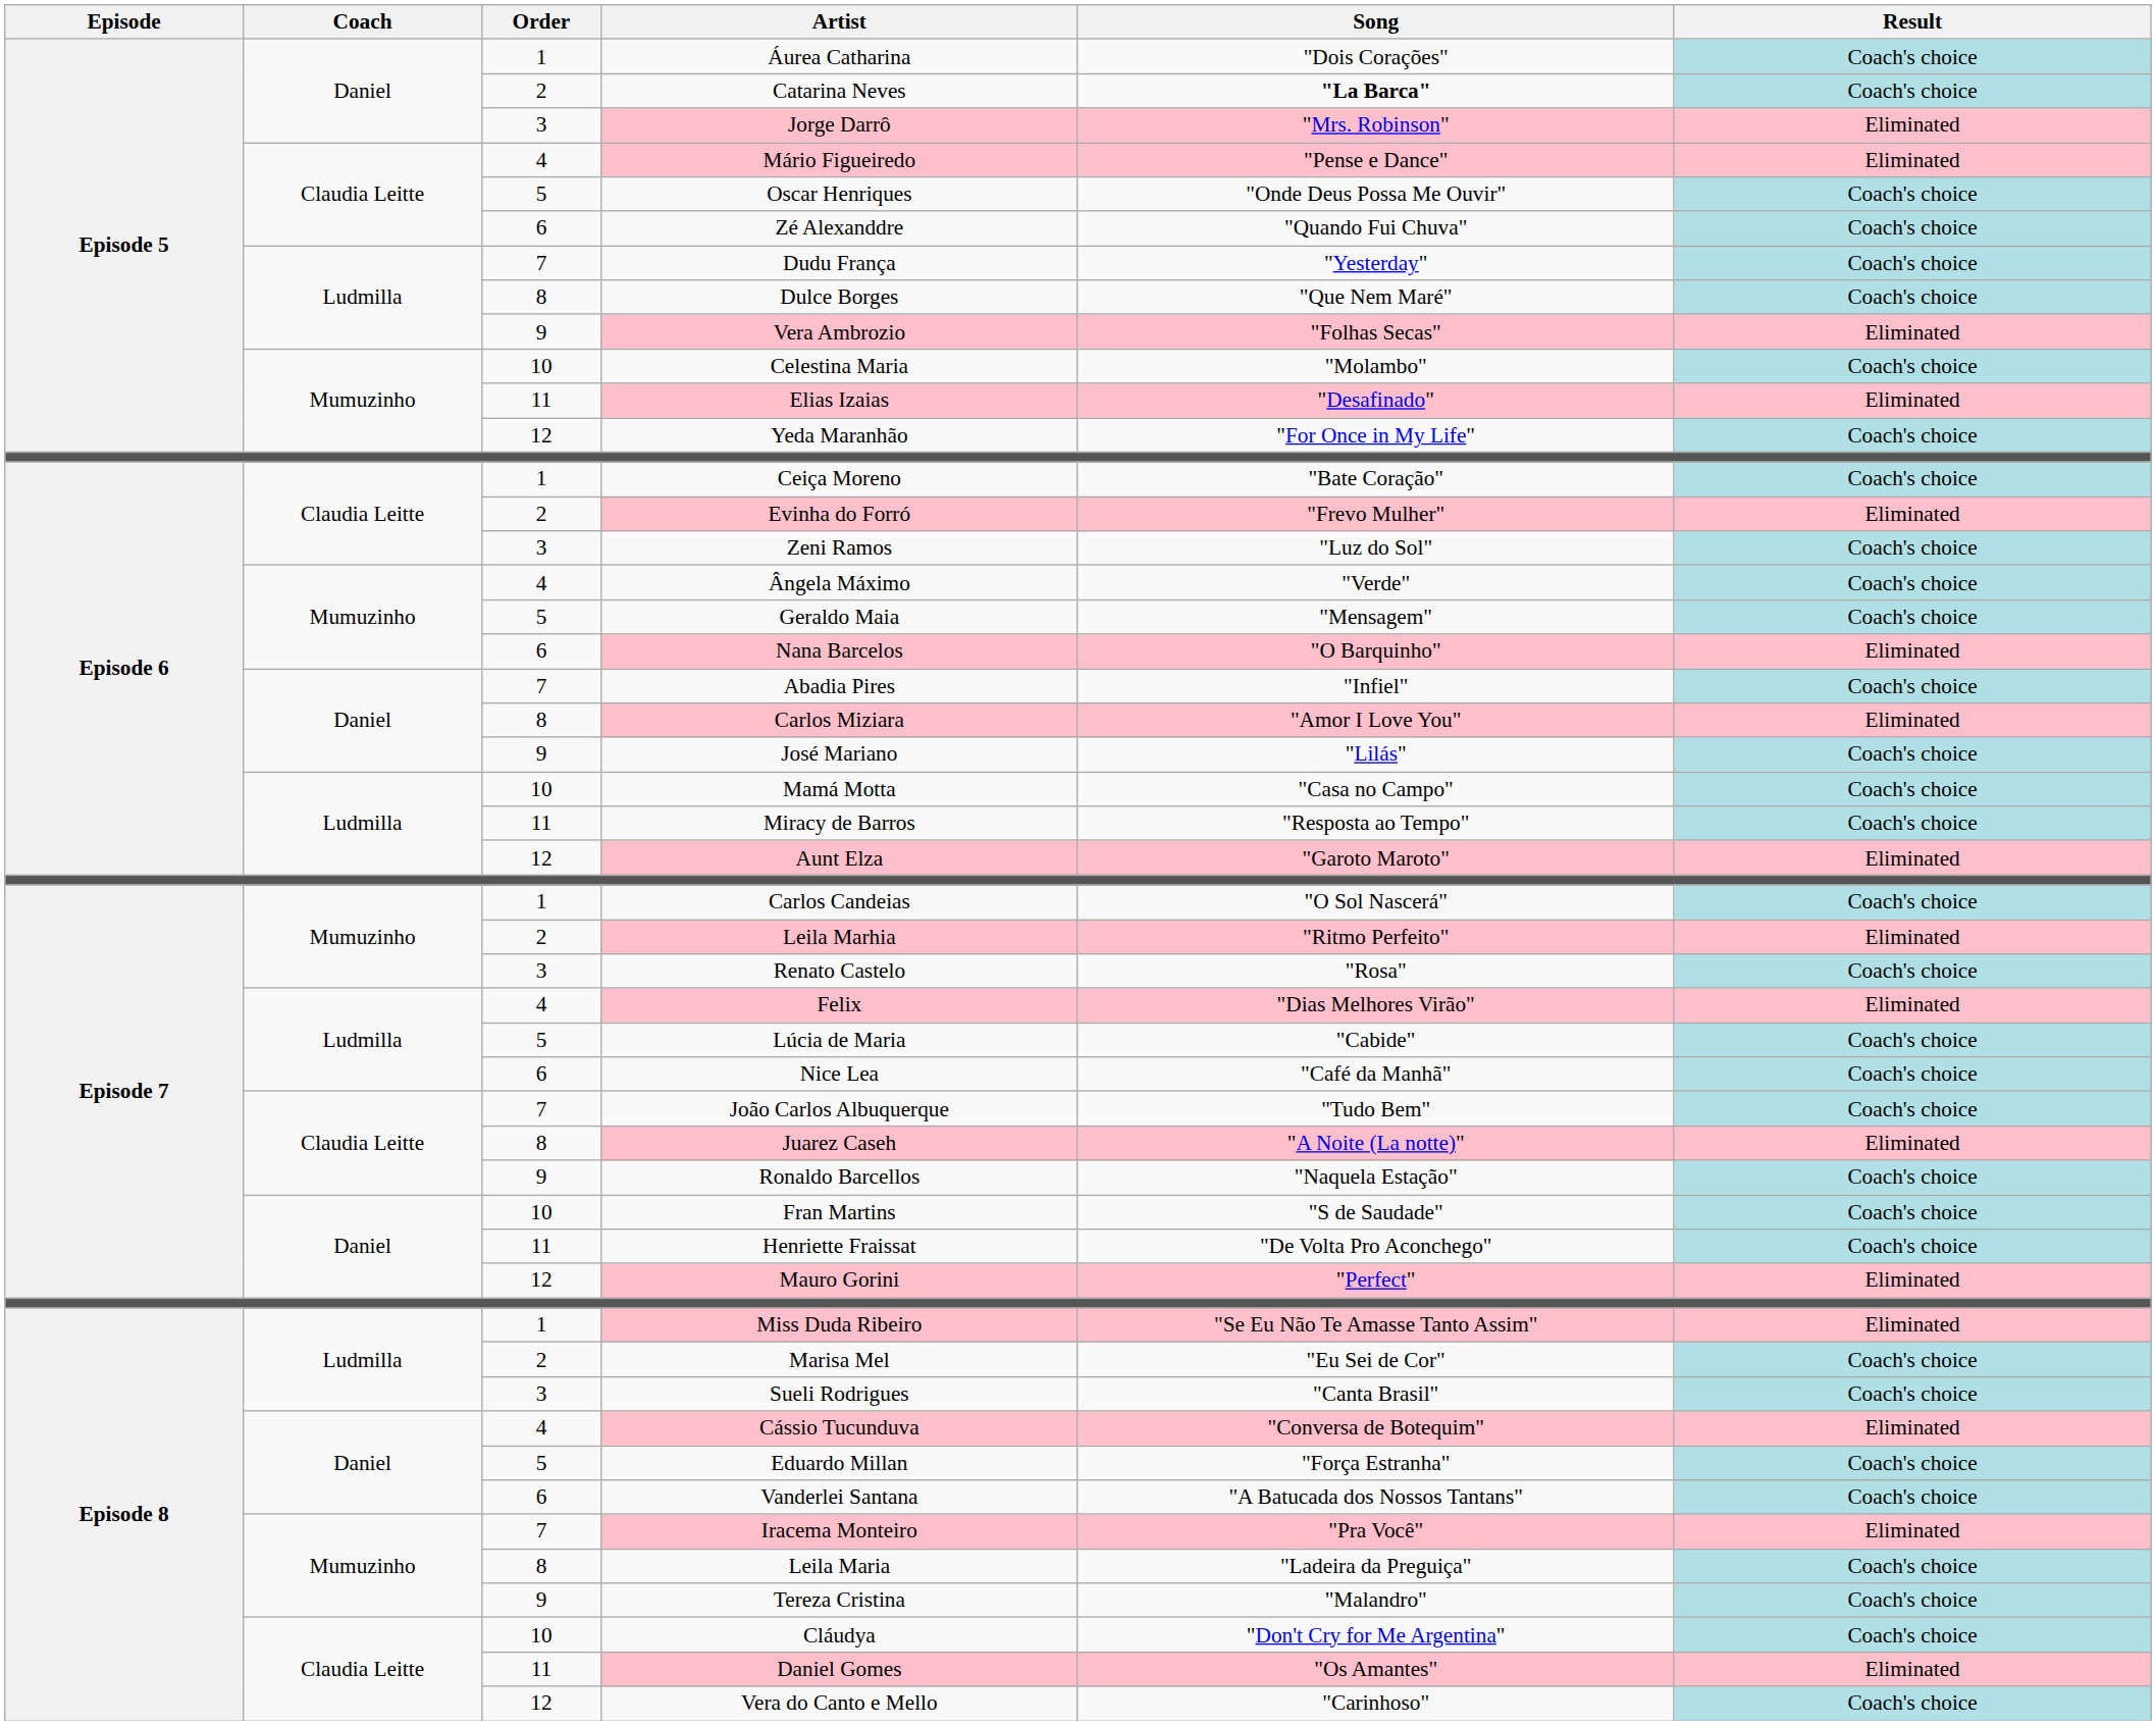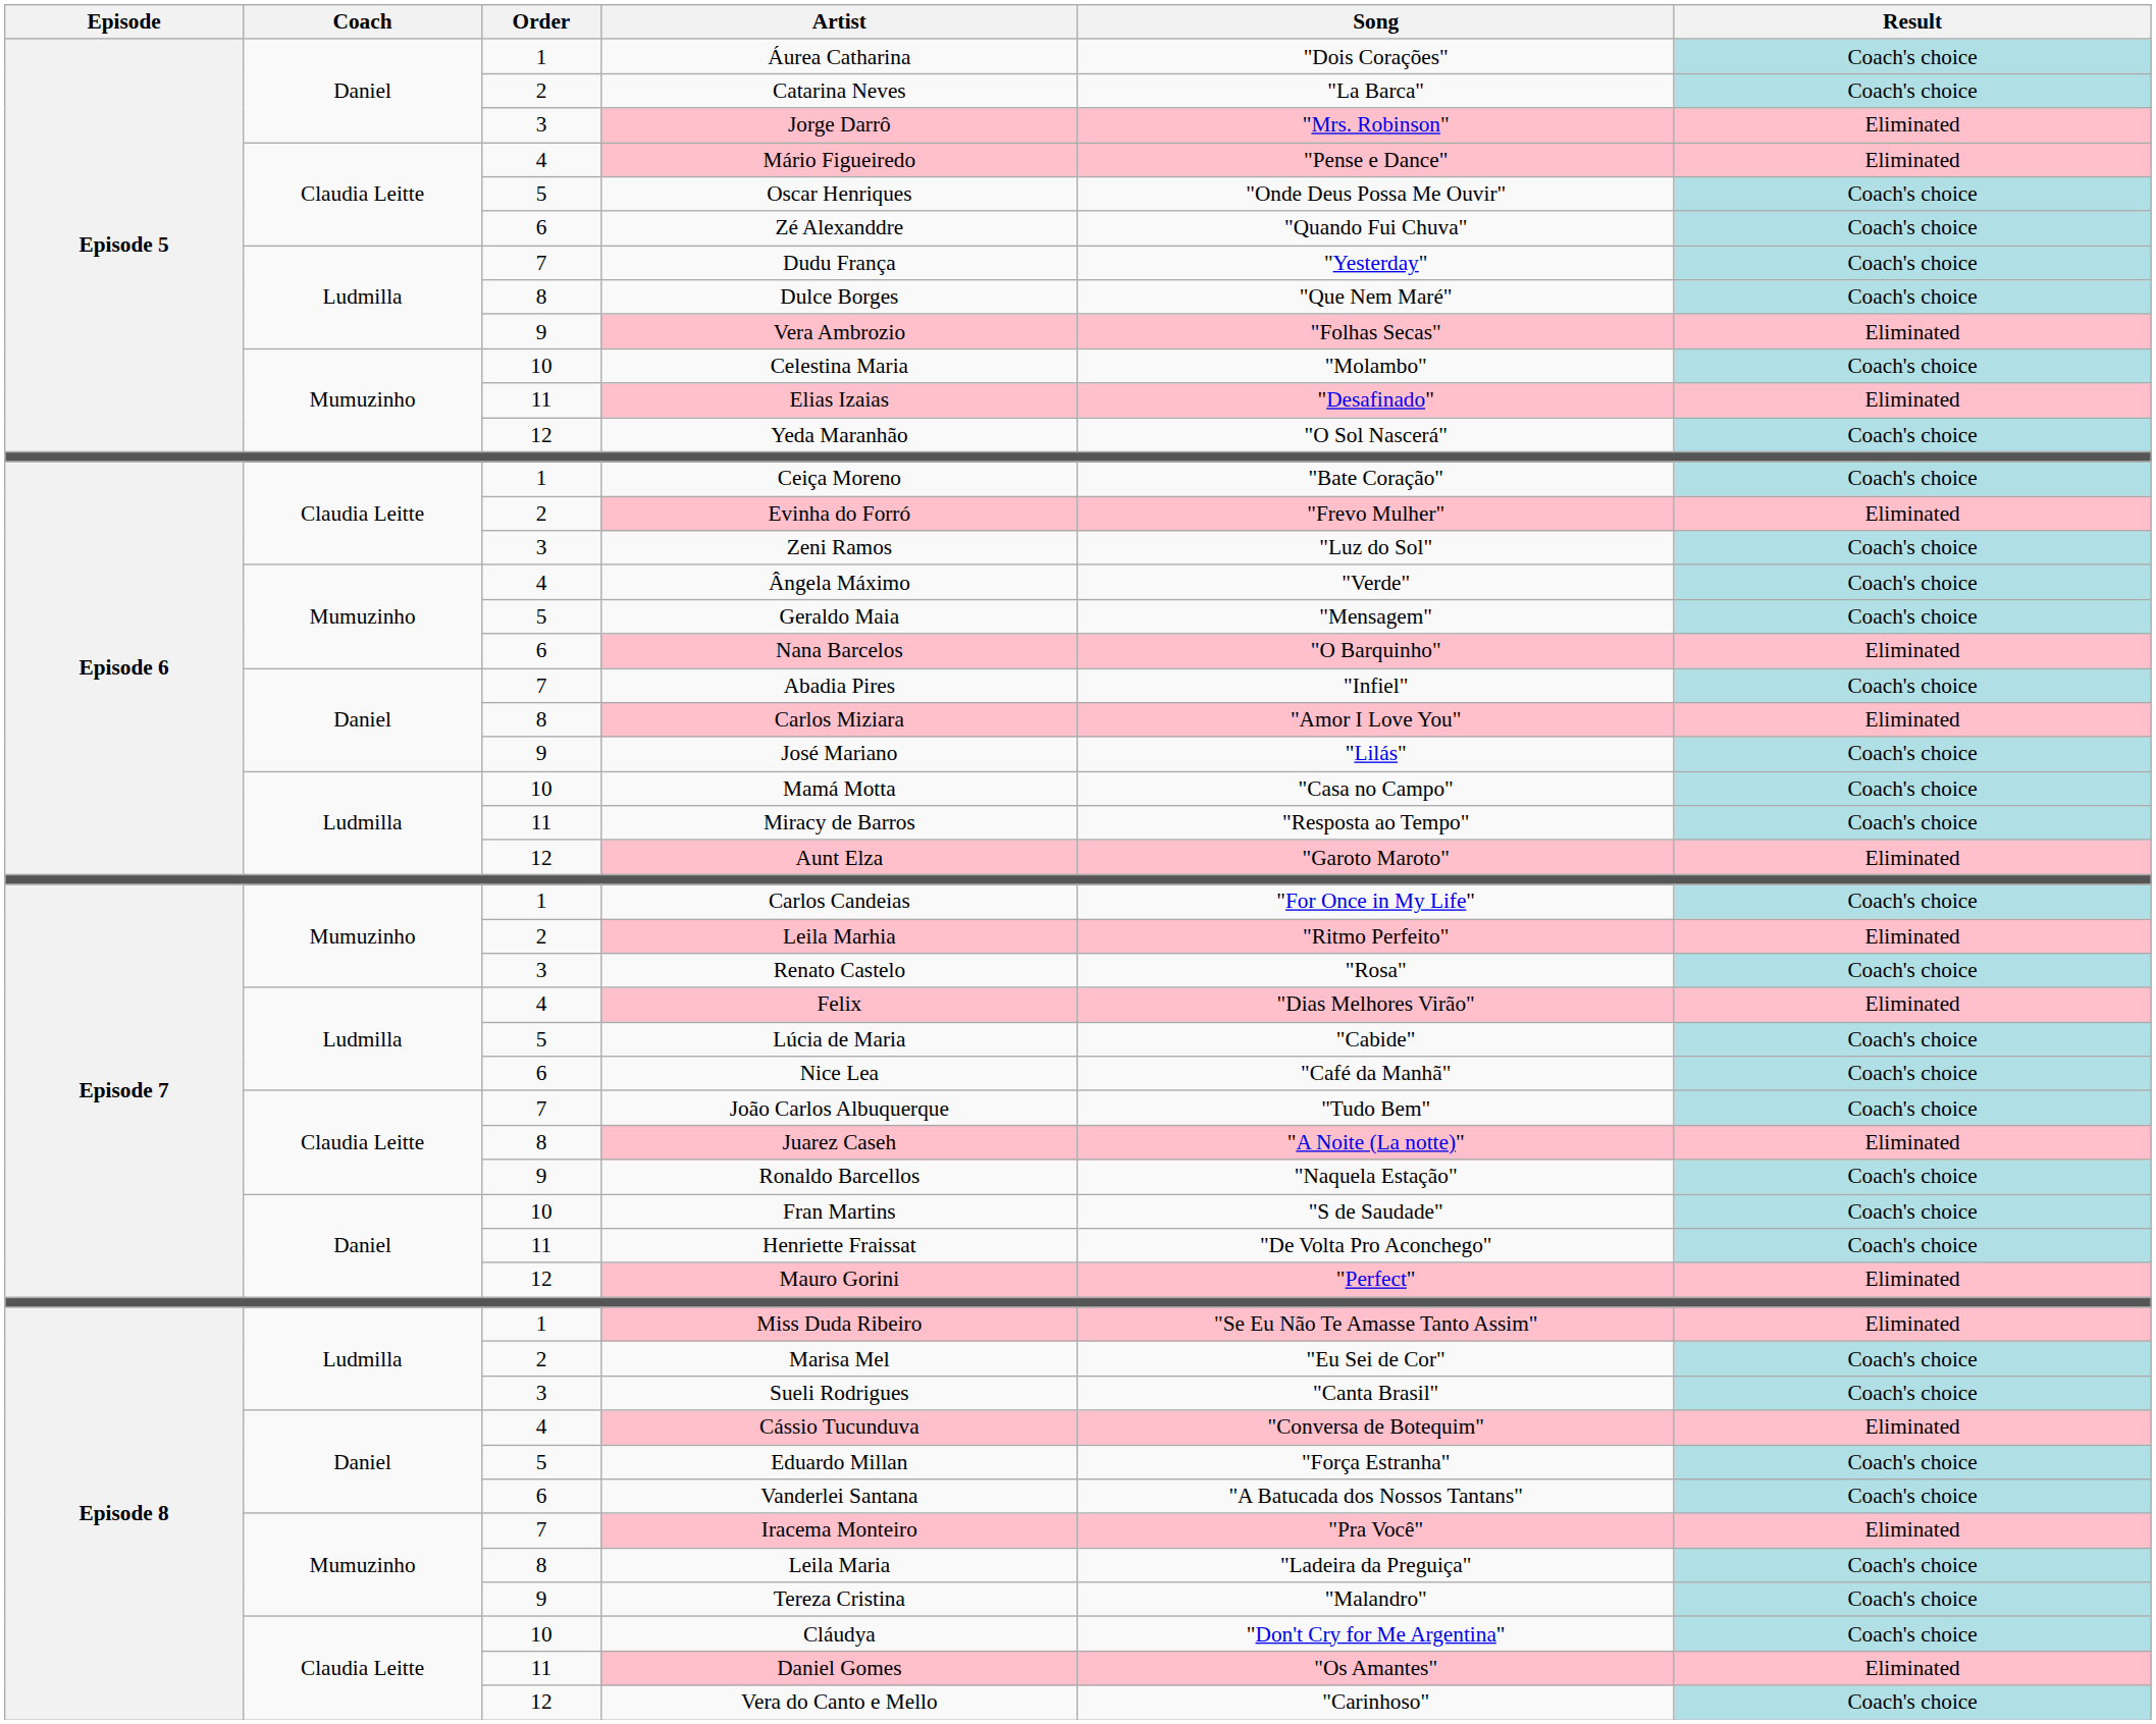 <table class="wikitable" style="text-align:center; width:100%;">
 <tr>
 <th scope="col" width="10%">Episode</th>
 <th scope="col" width="10%">Coach</th>
 <th scope="col" width="05%">Order</th>
 <th scope="col" width="20%">Artist</th>
 <th scope="col" width="25%">Song</th>
 <th scope="col" width="20%">Result</th>
 </tr>
 <tr>
 <th scope="col" rowspan=12>Episode 5<br></th>
 <td rowspan=3>Daniel</td>
 <td>1</td>
 <td>Áurea Catharina</td>
 <td>"Dois Corações"</td>
 <td bgcolor=B0E0E6>Coach's choice</td>
 </tr>
 <tr>
 <td>2</td>
 <td>Catarina Neves</td>
-<td><strong>"La Barca"</strong></td>
+<td>"La Barca"</td>
 <td bgcolor=B0E0E6>Coach's choice</td>
 </tr>
 <tr>
 <td>3</td>
 <td bgcolor=FFC0CB>Jorge Darrô</td>
 <td bgcolor=FFC0CB>"<a href='#'>Mrs. Robinson</a>"</td>
 <td bgcolor=FFC0CB>Eliminated</td>
 </tr>
 <tr>
 <td rowspan=3>Claudia Leitte</td>
 <td>4</td>
 <td bgcolor=FFC0CB>Mário Figueiredo</td>
 <td bgcolor=FFC0CB>"Pense e Dance"</td>
 <td bgcolor=FFC0CB>Eliminated</td>
 </tr>
 <tr>
 <td>5</td>
 <td>Oscar Henriques</td>
 <td>"Onde Deus Possa Me Ouvir"</td>
 <td bgcolor=B0E0E6>Coach's choice</td>
 </tr>
 <tr>
 <td>6</td>
 <td>Zé Alexanddre</td>
 <td>"Quando Fui Chuva"</td>
 <td bgcolor=B0E0E6>Coach's choice</td>
 </tr>
 <tr>
 <td rowspan=3>Ludmilla</td>
 <td>7</td>
 <td>Dudu França</td>
 <td>"<a href='#'>Yesterday</a>"</td>
 <td bgcolor=B0E0E6>Coach's choice</td>
 </tr>
 <tr>
 <td>8</td>
 <td>Dulce Borges</td>
 <td>"Que Nem Maré"</td>
 <td bgcolor=B0E0E6>Coach's choice</td>
 </tr>
 <tr>
 <td>9</td>
 <td bgcolor=FFC0CB>Vera Ambrozio</td>
 <td bgcolor=FFC0CB>"Folhas Secas"</td>
 <td bgcolor=FFC0CB>Eliminated</td>
 </tr>
 <tr>
 <td rowspan=3>Mumuzinho</td>
 <td>10</td>
 <td>Celestina Maria</td>
 <td>"Molambo"</td>
 <td bgcolor=B0E0E6>Coach's choice</td>
 </tr>
 <tr>
 <td>11</td>
 <td bgcolor=FFC0CB>Elias Izaias</td>
 <td bgcolor=FFC0CB>"<a href='#'>Desafinado</a>"</td>
 <td bgcolor=FFC0CB>Eliminated</td>
 </tr>
 <tr>
 <td>12</td>
 <td>Yeda Maranhão</td>
-<td>"<a href='#'>For Once in My Life</a>"</td>
+<td>"O Sol Nascerá"</td>
 <td bgcolor=B0E0E6>Coach's choice</td>
 </tr>
 <tr>
 <td colspan=6 bgcolor=555555></td>
 </tr>
 <tr>
 <th scope="col" rowspan="12">Episode 6<br></th>
 <td rowspan=3>Claudia Leitte</td>
 <td>1</td>
 <td>Ceiça Moreno</td>
 <td>"Bate Coração"</td>
 <td bgcolor=B0E0E6>Coach's choice</td>
 </tr>
 <tr>
 <td>2</td>
 <td bgcolor=FFC0CB>Evinha do Forró</td>
 <td bgcolor=FFC0CB>"Frevo Mulher"</td>
 <td bgcolor=FFC0CB>Eliminated</td>
 </tr>
 <tr>
 <td>3</td>
 <td>Zeni Ramos</td>
 <td>"Luz do Sol"</td>
 <td bgcolor=B0E0E6>Coach's choice</td>
 </tr>
 <tr>
 <td rowspan=3>Mumuzinho</td>
 <td>4</td>
 <td>Ângela Máximo</td>
 <td>"Verde"</td>
 <td bgcolor=B0E0E6>Coach's choice</td>
 </tr>
 <tr>
 <td>5</td>
 <td>Geraldo Maia</td>
 <td>"Mensagem"</td>
 <td bgcolor=B0E0E6>Coach's choice</td>
 </tr>
 <tr>
 <td>6</td>
 <td bgcolor=FFC0CB>Nana Barcelos</td>
 <td bgcolor=FFC0CB>"O Barquinho"</td>
 <td bgcolor=FFC0CB>Eliminated</td>
 </tr>
 <tr>
 <td rowspan=3>Daniel</td>
 <td>7</td>
 <td>Abadia Pires</td>
 <td>"Infiel"</td>
 <td bgcolor=B0E0E6>Coach's choice</td>
 </tr>
 <tr>
 <td>8</td>
 <td bgcolor=FFC0CB>Carlos Miziara</td>
 <td bgcolor=FFC0CB>"Amor I Love You"</td>
 <td bgcolor=FFC0CB>Eliminated</td>
 </tr>
 <tr>
 <td>9</td>
 <td>José Mariano</td>
 <td>"<a href='#'>Lilás</a>"</td>
 <td bgcolor=B0E0E6>Coach's choice</td>
 </tr>
 <tr>
 <td rowspan=3>Ludmilla</td>
 <td>10</td>
 <td>Mamá Motta</td>
 <td>"Casa no Campo"</td>
 <td bgcolor=B0E0E6>Coach's choice</td>
 </tr>
 <tr>
 <td>11</td>
 <td>Miracy de Barros</td>
 <td>"Resposta ao Tempo"</td>
 <td bgcolor=B0E0E6>Coach's choice</td>
 </tr>
 <tr>
 <td>12</td>
 <td bgcolor=FFC0CB>Aunt Elza</td>
 <td bgcolor=FFC0CB>"Garoto Maroto"</td>
 <td bgcolor=FFC0CB>Eliminated</td>
 </tr>
 <tr>
 <td colspan=6 bgcolor=555555></td>
 </tr>
 <tr>
 <th scope="col" rowspan="12">Episode 7<br></th>
 <td rowspan=3>Mumuzinho</td>
 <td>1</td>
 <td>Carlos Candeias</td>
-<td>"O Sol Nascerá"</td>
+<td>"<a href='#'>For Once in My Life</a>"</td>
 <td bgcolor=B0E0E6>Coach's choice</td>
 </tr>
 <tr>
 <td>2</td>
 <td bgcolor=FFC0CB>Leila Marhia</td>
 <td bgcolor=FFC0CB>"Ritmo Perfeito"</td>
 <td bgcolor=FFC0CB>Eliminated</td>
 </tr>
 <tr>
 <td>3</td>
 <td>Renato Castelo</td>
 <td>"Rosa"</td>
 <td bgcolor=B0E0E6>Coach's choice</td>
 </tr>
 <tr>
 <td rowspan=3>Ludmilla</td>
 <td>4</td>
 <td bgcolor=FFC0CB>Felix</td>
 <td bgcolor=FFC0CB>"Dias Melhores Virão"</td>
 <td bgcolor=FFC0CB>Eliminated</td>
 </tr>
 <tr>
 <td>5</td>
 <td>Lúcia de Maria</td>
 <td>"Cabide"</td>
 <td bgcolor=B0E0E6>Coach's choice</td>
 </tr>
 <tr>
 <td>6</td>
 <td>Nice Lea</td>
 <td>"Café da Manhã"</td>
 <td bgcolor=B0E0E6>Coach's choice</td>
 </tr>
 <tr>
 <td rowspan=3>Claudia Leitte</td>
 <td>7</td>
 <td>João Carlos Albuquerque</td>
 <td>"Tudo Bem"</td>
 <td bgcolor=B0E0E6>Coach's choice</td>
 </tr>
 <tr>
 <td>8</td>
 <td bgcolor=FFC0CB>Juarez Caseh</td>
 <td bgcolor=FFC0CB>"<a href='#'>A Noite (La notte)</a>"</td>
 <td bgcolor=FFC0CB>Eliminated</td>
 </tr>
 <tr>
 <td>9</td>
 <td>Ronaldo Barcellos</td>
 <td>"Naquela Estação"</td>
 <td bgcolor=B0E0E6>Coach's choice</td>
 </tr>
 <tr>
 <td rowspan=3>Daniel</td>
 <td>10</td>
 <td>Fran Martins</td>
 <td>"S de Saudade"</td>
 <td bgcolor=B0E0E6>Coach's choice</td>
 </tr>
 <tr>
 <td>11</td>
 <td>Henriette Fraissat</td>
 <td>"De Volta Pro Aconchego"</td>
 <td bgcolor=B0E0E6>Coach's choice</td>
 </tr>
 <tr>
 <td>12</td>
 <td bgcolor=FFC0CB>Mauro Gorini</td>
 <td bgcolor=FFC0CB>"<a href='#'>Perfect</a>"</td>
 <td bgcolor=FFC0CB>Eliminated</td>
 </tr>
 <tr>
 <td colspan=6 bgcolor=555555></td>
 </tr>
 <tr>
 <th scope="col" rowspan="12">Episode 8<br></th>
 <td rowspan=3>Ludmilla</td>
 <td>1</td>
 <td bgcolor=FFC0CB>Miss Duda Ribeiro</td>
 <td bgcolor=FFC0CB>"Se Eu Não Te Amasse Tanto Assim"</td>
 <td bgcolor=FFC0CB>Eliminated</td>
 </tr>
 <tr>
 <td>2</td>
 <td>Marisa Mel</td>
 <td>"Eu Sei de Cor"</td>
 <td bgcolor=B0E0E6>Coach's choice</td>
 </tr>
 <tr>
 <td>3</td>
 <td>Sueli Rodrigues</td>
 <td>"Canta Brasil"</td>
 <td bgcolor=B0E0E6>Coach's choice</td>
 </tr>
 <tr>
 <td rowspan=3>Daniel</td>
 <td>4</td>
 <td bgcolor=FFC0CB>Cássio Tucunduva</td>
 <td bgcolor=FFC0CB>"Conversa de Botequim"</td>
 <td bgcolor=FFC0CB>Eliminated</td>
 </tr>
 <tr>
 <td>5</td>
 <td>Eduardo Millan</td>
 <td>"Força Estranha"</td>
 <td bgcolor=B0E0E6>Coach's choice</td>
 </tr>
 <tr>
 <td>6</td>
 <td>Vanderlei Santana</td>
 <td>"A Batucada dos Nossos Tantans"</td>
 <td bgcolor=B0E0E6>Coach's choice</td>
 </tr>
 <tr>
 <td rowspan=3>Mumuzinho</td>
 <td>7</td>
 <td bgcolor=FFC0CB>Iracema Monteiro</td>
 <td bgcolor=FFC0CB>"Pra Você"</td>
 <td bgcolor=FFC0CB>Eliminated</td>
 </tr>
 <tr>
 <td>8</td>
 <td>Leila Maria</td>
 <td>"Ladeira da Preguiça"</td>
 <td bgcolor=B0E0E6>Coach's choice</td>
 </tr>
 <tr>
 <td>9</td>
 <td>Tereza Cristina</td>
 <td>"Malandro"</td>
 <td bgcolor=B0E0E6>Coach's choice</td>
 </tr>
 <tr>
 <td rowspan=3>Claudia Leitte</td>
 <td>10</td>
 <td>Cláudya</td>
 <td>"<a href='#'>Don't Cry for Me Argentina</a>"</td>
 <td bgcolor=B0E0E6>Coach's choice</td>
 </tr>
 <tr>
 <td>11</td>
 <td bgcolor=FFC0CB>Daniel Gomes</td>
 <td bgcolor=FFC0CB>"Os Amantes"</td>
 <td bgcolor=FFC0CB>Eliminated</td>
 </tr>
 <tr>
 <td>12</td>
 <td>Vera do Canto e Mello</td>
 <td>"Carinhoso"</td>
 <td bgcolor=B0E0E6>Coach's choice</td>
 </tr>
 <tr>
 </tr>
 </table>
